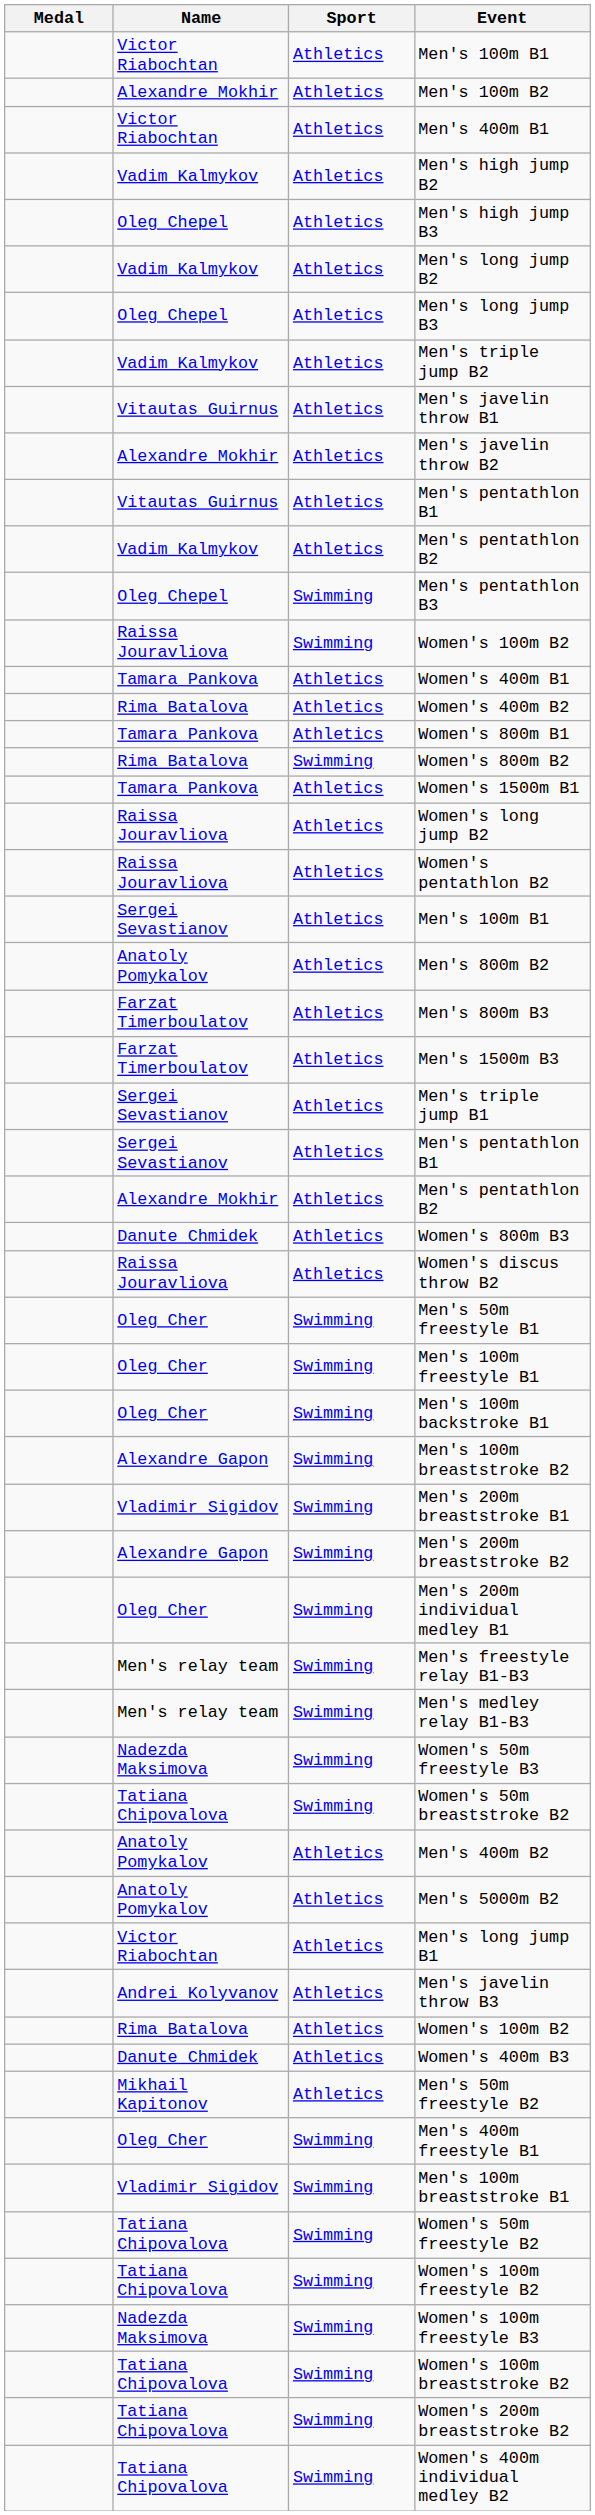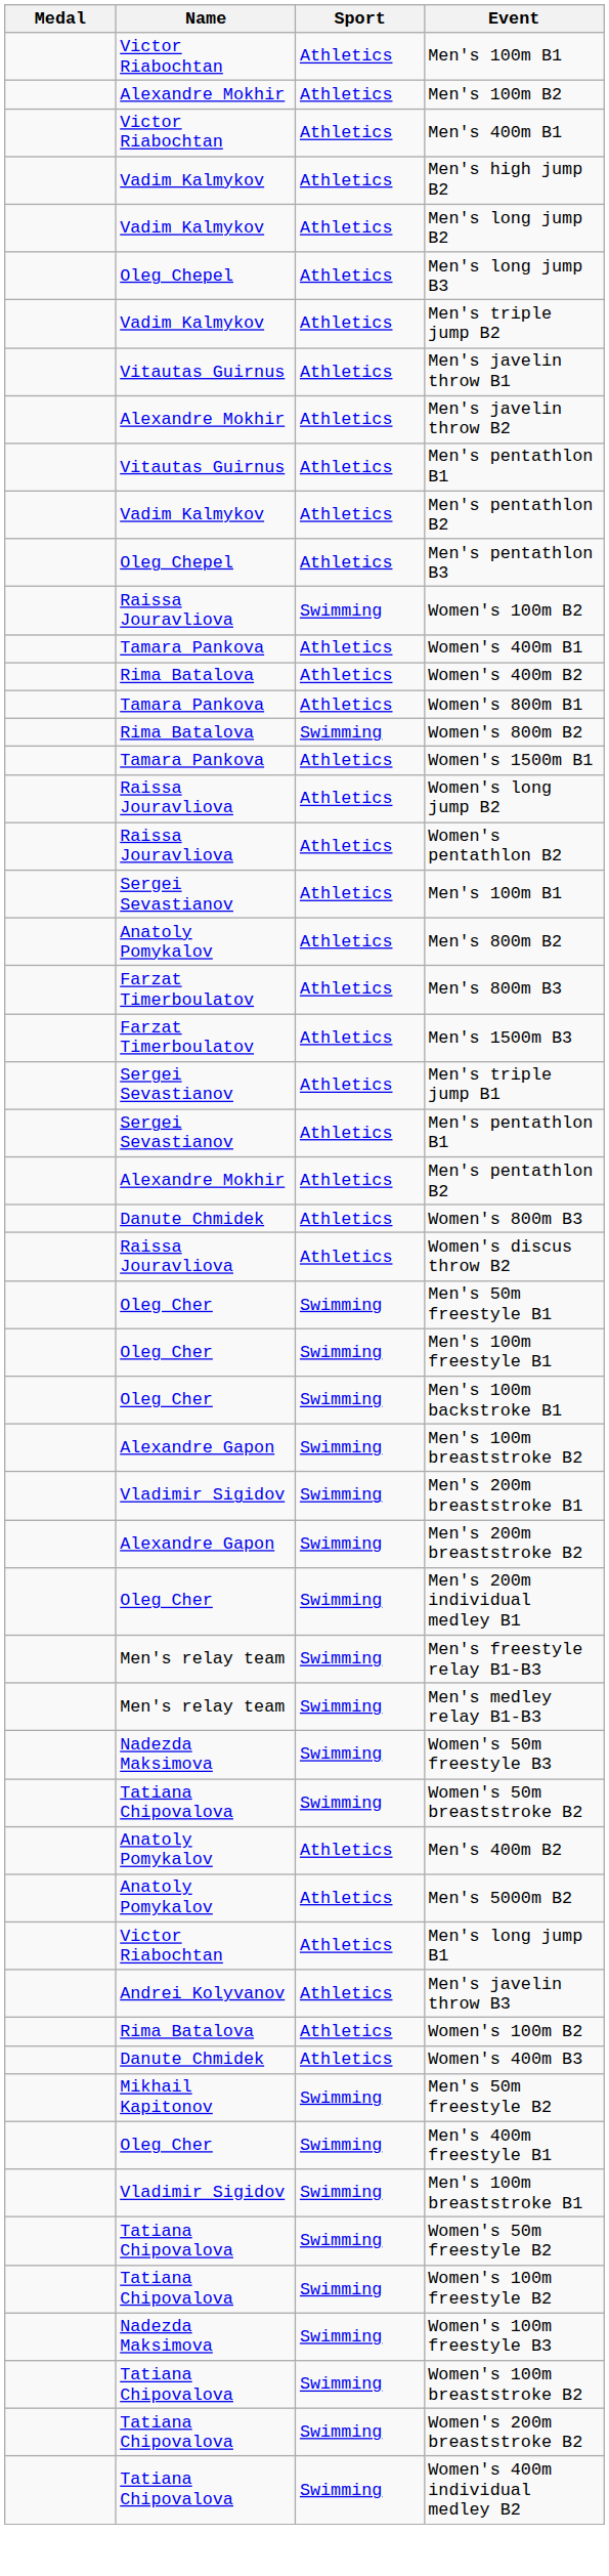 <table class="wikitable">
 <tr>
 <th style="width:6em">Medal</th>
 <th style="width:10em">Name</th>
 <th style="width:7em">Sport</th>
 <th style="width:10em">Event</th>
 </tr>
 <tr>
 <td></td>
 <td><a href='#'>Victor Riabochtan</a></td>
 <td><a href='#'>Athletics</a></td>
 <td>Men's 100m B1</td>
 </tr>
 <tr>
 <td></td>
 <td><a href='#'>Alexandre Mokhir</a></td>
 <td><a href='#'>Athletics</a></td>
 <td>Men's 100m B2</td>
 </tr>
 <tr>
 <td></td>
 <td><a href='#'>Victor Riabochtan</a></td>
 <td><a href='#'>Athletics</a></td>
 <td>Men's 400m B1</td>
 </tr>
 <tr>
 <td></td>
 <td><a href='#'>Vadim Kalmykov</a></td>
 <td><a href='#'>Athletics</a></td>
 <td>Men's high jump B2</td>
-</tr>
-<tr>
-<td></td>
-<td><a href='#'>Oleg Chepel</a></td>
-<td><a href='#'>Athletics</a></td>
-<td>Men's high jump B3</td>
 </tr>
 <tr>
 <td></td>
 <td><a href='#'>Vadim Kalmykov</a></td>
 <td><a href='#'>Athletics</a></td>
 <td>Men's long jump B2</td>
 </tr>
 <tr>
 <td></td>
 <td><a href='#'>Oleg Chepel</a></td>
 <td><a href='#'>Athletics</a></td>
 <td>Men's long jump B3</td>
 </tr>
 <tr>
 <td></td>
 <td><a href='#'>Vadim Kalmykov</a></td>
 <td><a href='#'>Athletics</a></td>
 <td>Men's triple jump B2</td>
 </tr>
 <tr>
 <td></td>
 <td><a href='#'>Vitautas Guirnus</a></td>
 <td><a href='#'>Athletics</a></td>
 <td>Men's javelin throw B1</td>
 </tr>
 <tr>
 <td></td>
 <td><a href='#'>Alexandre Mokhir</a></td>
 <td><a href='#'>Athletics</a></td>
 <td>Men's javelin throw B2</td>
 </tr>
 <tr>
 <td></td>
 <td><a href='#'>Vitautas Guirnus</a></td>
 <td><a href='#'>Athletics</a></td>
 <td>Men's pentathlon B1</td>
 </tr>
 <tr>
 <td></td>
 <td><a href='#'>Vadim Kalmykov</a></td>
 <td><a href='#'>Athletics</a></td>
 <td>Men's pentathlon B2</td>
 </tr>
 <tr>
 <td></td>
 <td><a href='#'>Oleg Chepel</a></td>
-<td><a href='#'>Swimming</a></td>
+<td><a href='#'>Athletics</a></td>
 <td>Men's pentathlon B3</td>
 </tr>
 <tr>
 <td></td>
 <td><a href='#'>Raissa Jouravliova</a></td>
 <td><a href='#'>Swimming</a></td>
 <td>Women's 100m B2</td>
 </tr>
 <tr>
 <td></td>
 <td><a href='#'>Tamara Pankova</a></td>
 <td><a href='#'>Athletics</a></td>
 <td>Women's 400m B1</td>
 </tr>
 <tr>
 <td></td>
 <td><a href='#'>Rima Batalova</a></td>
 <td><a href='#'>Athletics</a></td>
 <td>Women's 400m B2</td>
 </tr>
 <tr>
 <td></td>
 <td><a href='#'>Tamara Pankova</a></td>
 <td><a href='#'>Athletics</a></td>
 <td>Women's 800m B1</td>
 </tr>
 <tr>
 <td></td>
 <td><a href='#'>Rima Batalova</a></td>
 <td><a href='#'>Swimming</a></td>
 <td>Women's 800m B2</td>
 </tr>
 <tr>
 <td></td>
 <td><a href='#'>Tamara Pankova</a></td>
 <td><a href='#'>Athletics</a></td>
 <td>Women's 1500m B1</td>
 </tr>
 <tr>
 <td></td>
 <td><a href='#'>Raissa Jouravliova</a></td>
 <td><a href='#'>Athletics</a></td>
 <td>Women's long jump B2</td>
 </tr>
 <tr>
 <td></td>
 <td><a href='#'>Raissa Jouravliova</a></td>
 <td><a href='#'>Athletics</a></td>
 <td>Women's pentathlon B2</td>
 </tr>
 <tr>
 <td></td>
 <td><a href='#'>Sergei Sevastianov</a></td>
 <td><a href='#'>Athletics</a></td>
 <td>Men's 100m B1</td>
 </tr>
 <tr>
 <td></td>
 <td><a href='#'>Anatoly Pomykalov</a></td>
 <td><a href='#'>Athletics</a></td>
 <td>Men's 800m B2</td>
 </tr>
 <tr>
 <td></td>
 <td><a href='#'>Farzat Timerboulatov</a></td>
 <td><a href='#'>Athletics</a></td>
 <td>Men's 800m B3</td>
 </tr>
 <tr>
 <td></td>
 <td><a href='#'>Farzat Timerboulatov</a></td>
 <td><a href='#'>Athletics</a></td>
 <td>Men's 1500m B3</td>
 </tr>
 <tr>
 <td></td>
 <td><a href='#'>Sergei Sevastianov</a></td>
 <td><a href='#'>Athletics</a></td>
 <td>Men's triple jump B1</td>
 </tr>
 <tr>
 <td></td>
 <td><a href='#'>Sergei Sevastianov</a></td>
 <td><a href='#'>Athletics</a></td>
 <td>Men's pentathlon B1</td>
 </tr>
 <tr>
 <td></td>
 <td><a href='#'>Alexandre Mokhir</a></td>
 <td><a href='#'>Athletics</a></td>
 <td>Men's pentathlon B2</td>
 </tr>
 <tr>
 <td></td>
 <td><a href='#'>Danute Chmidek</a></td>
 <td><a href='#'>Athletics</a></td>
 <td>Women's 800m B3</td>
 </tr>
 <tr>
 <td></td>
 <td><a href='#'>Raissa Jouravliova</a></td>
 <td><a href='#'>Athletics</a></td>
 <td>Women's discus throw B2</td>
 </tr>
 <tr>
 <td></td>
 <td><a href='#'>Oleg Cher</a></td>
 <td><a href='#'>Swimming</a></td>
 <td>Men's 50m freestyle B1</td>
 </tr>
 <tr>
 <td></td>
 <td><a href='#'>Oleg Cher</a></td>
 <td><a href='#'>Swimming</a></td>
 <td>Men's 100m freestyle B1</td>
 </tr>
 <tr>
 <td></td>
 <td><a href='#'>Oleg Cher</a></td>
 <td><a href='#'>Swimming</a></td>
 <td>Men's 100m backstroke B1</td>
 </tr>
 <tr>
 <td></td>
 <td><a href='#'>Alexandre Gapon</a></td>
 <td><a href='#'>Swimming</a></td>
 <td>Men's 100m breaststroke B2</td>
 </tr>
 <tr>
 <td></td>
 <td><a href='#'>Vladimir Sigidov</a></td>
 <td><a href='#'>Swimming</a></td>
 <td>Men's 200m breaststroke B1</td>
 </tr>
 <tr>
 <td></td>
 <td><a href='#'>Alexandre Gapon</a></td>
 <td><a href='#'>Swimming</a></td>
 <td>Men's 200m breaststroke B2</td>
 </tr>
 <tr>
 <td></td>
 <td><a href='#'>Oleg Cher</a></td>
 <td><a href='#'>Swimming</a></td>
 <td>Men's 200m individual medley B1</td>
 </tr>
 <tr>
 <td></td>
 <td>Men's relay team</td>
 <td><a href='#'>Swimming</a></td>
 <td>Men's  freestyle relay B1-B3</td>
 </tr>
 <tr>
 <td></td>
 <td>Men's relay team</td>
 <td><a href='#'>Swimming</a></td>
 <td>Men's  medley relay B1-B3</td>
 </tr>
 <tr>
 <td></td>
 <td><a href='#'>Nadezda Maksimova</a></td>
 <td><a href='#'>Swimming</a></td>
 <td>Women's 50m freestyle B3</td>
 </tr>
 <tr>
 <td></td>
 <td><a href='#'>Tatiana Chipovalova</a></td>
 <td><a href='#'>Swimming</a></td>
 <td>Women's 50m breaststroke B2</td>
 </tr>
 <tr>
 <td></td>
 <td><a href='#'>Anatoly Pomykalov</a></td>
 <td><a href='#'>Athletics</a></td>
 <td>Men's 400m B2</td>
 </tr>
 <tr>
 <td></td>
 <td><a href='#'>Anatoly Pomykalov</a></td>
 <td><a href='#'>Athletics</a></td>
 <td>Men's 5000m B2</td>
 </tr>
 <tr>
 <td></td>
 <td><a href='#'>Victor Riabochtan</a></td>
 <td><a href='#'>Athletics</a></td>
 <td>Men's long jump B1</td>
 </tr>
 <tr>
 <td></td>
 <td><a href='#'>Andrei Kolyvanov</a></td>
 <td><a href='#'>Athletics</a></td>
 <td>Men's javelin throw B3</td>
 </tr>
 <tr>
 <td></td>
 <td><a href='#'>Rima Batalova</a></td>
 <td><a href='#'>Athletics</a></td>
 <td>Women's 100m B2</td>
 </tr>
 <tr>
 <td></td>
 <td><a href='#'>Danute Chmidek</a></td>
 <td><a href='#'>Athletics</a></td>
 <td>Women's 400m B3</td>
 </tr>
 <tr>
 <td></td>
 <td><a href='#'>Mikhail Kapitonov</a></td>
-<td><a href='#'>Athletics</a></td>
+<td><a href='#'>Swimming</a></td>
 <td>Men's 50m freestyle B2</td>
 </tr>
 <tr>
 <td></td>
 <td><a href='#'>Oleg Cher</a></td>
 <td><a href='#'>Swimming</a></td>
 <td>Men's 400m freestyle B1</td>
 </tr>
 <tr>
 <td></td>
 <td><a href='#'>Vladimir Sigidov</a></td>
 <td><a href='#'>Swimming</a></td>
 <td>Men's 100m breaststroke B1</td>
 </tr>
 <tr>
 <td></td>
 <td><a href='#'>Tatiana Chipovalova</a></td>
 <td><a href='#'>Swimming</a></td>
 <td>Women's 50m freestyle B2</td>
 </tr>
 <tr>
 <td></td>
 <td><a href='#'>Tatiana Chipovalova</a></td>
 <td><a href='#'>Swimming</a></td>
 <td>Women's 100m freestyle B2</td>
 </tr>
 <tr>
 <td></td>
 <td><a href='#'>Nadezda Maksimova</a></td>
 <td><a href='#'>Swimming</a></td>
 <td>Women's 100m freestyle B3</td>
 </tr>
 <tr>
 <td></td>
 <td><a href='#'>Tatiana Chipovalova</a></td>
 <td><a href='#'>Swimming</a></td>
 <td>Women's 100m breaststroke B2</td>
 </tr>
 <tr>
 <td></td>
 <td><a href='#'>Tatiana Chipovalova</a></td>
 <td><a href='#'>Swimming</a></td>
 <td>Women's 200m breaststroke B2</td>
 </tr>
 <tr>
 <td></td>
 <td><a href='#'>Tatiana Chipovalova</a></td>
 <td><a href='#'>Swimming</a></td>
 <td>Women's 400m individual medley B2</td>
 </tr>
 </table>
